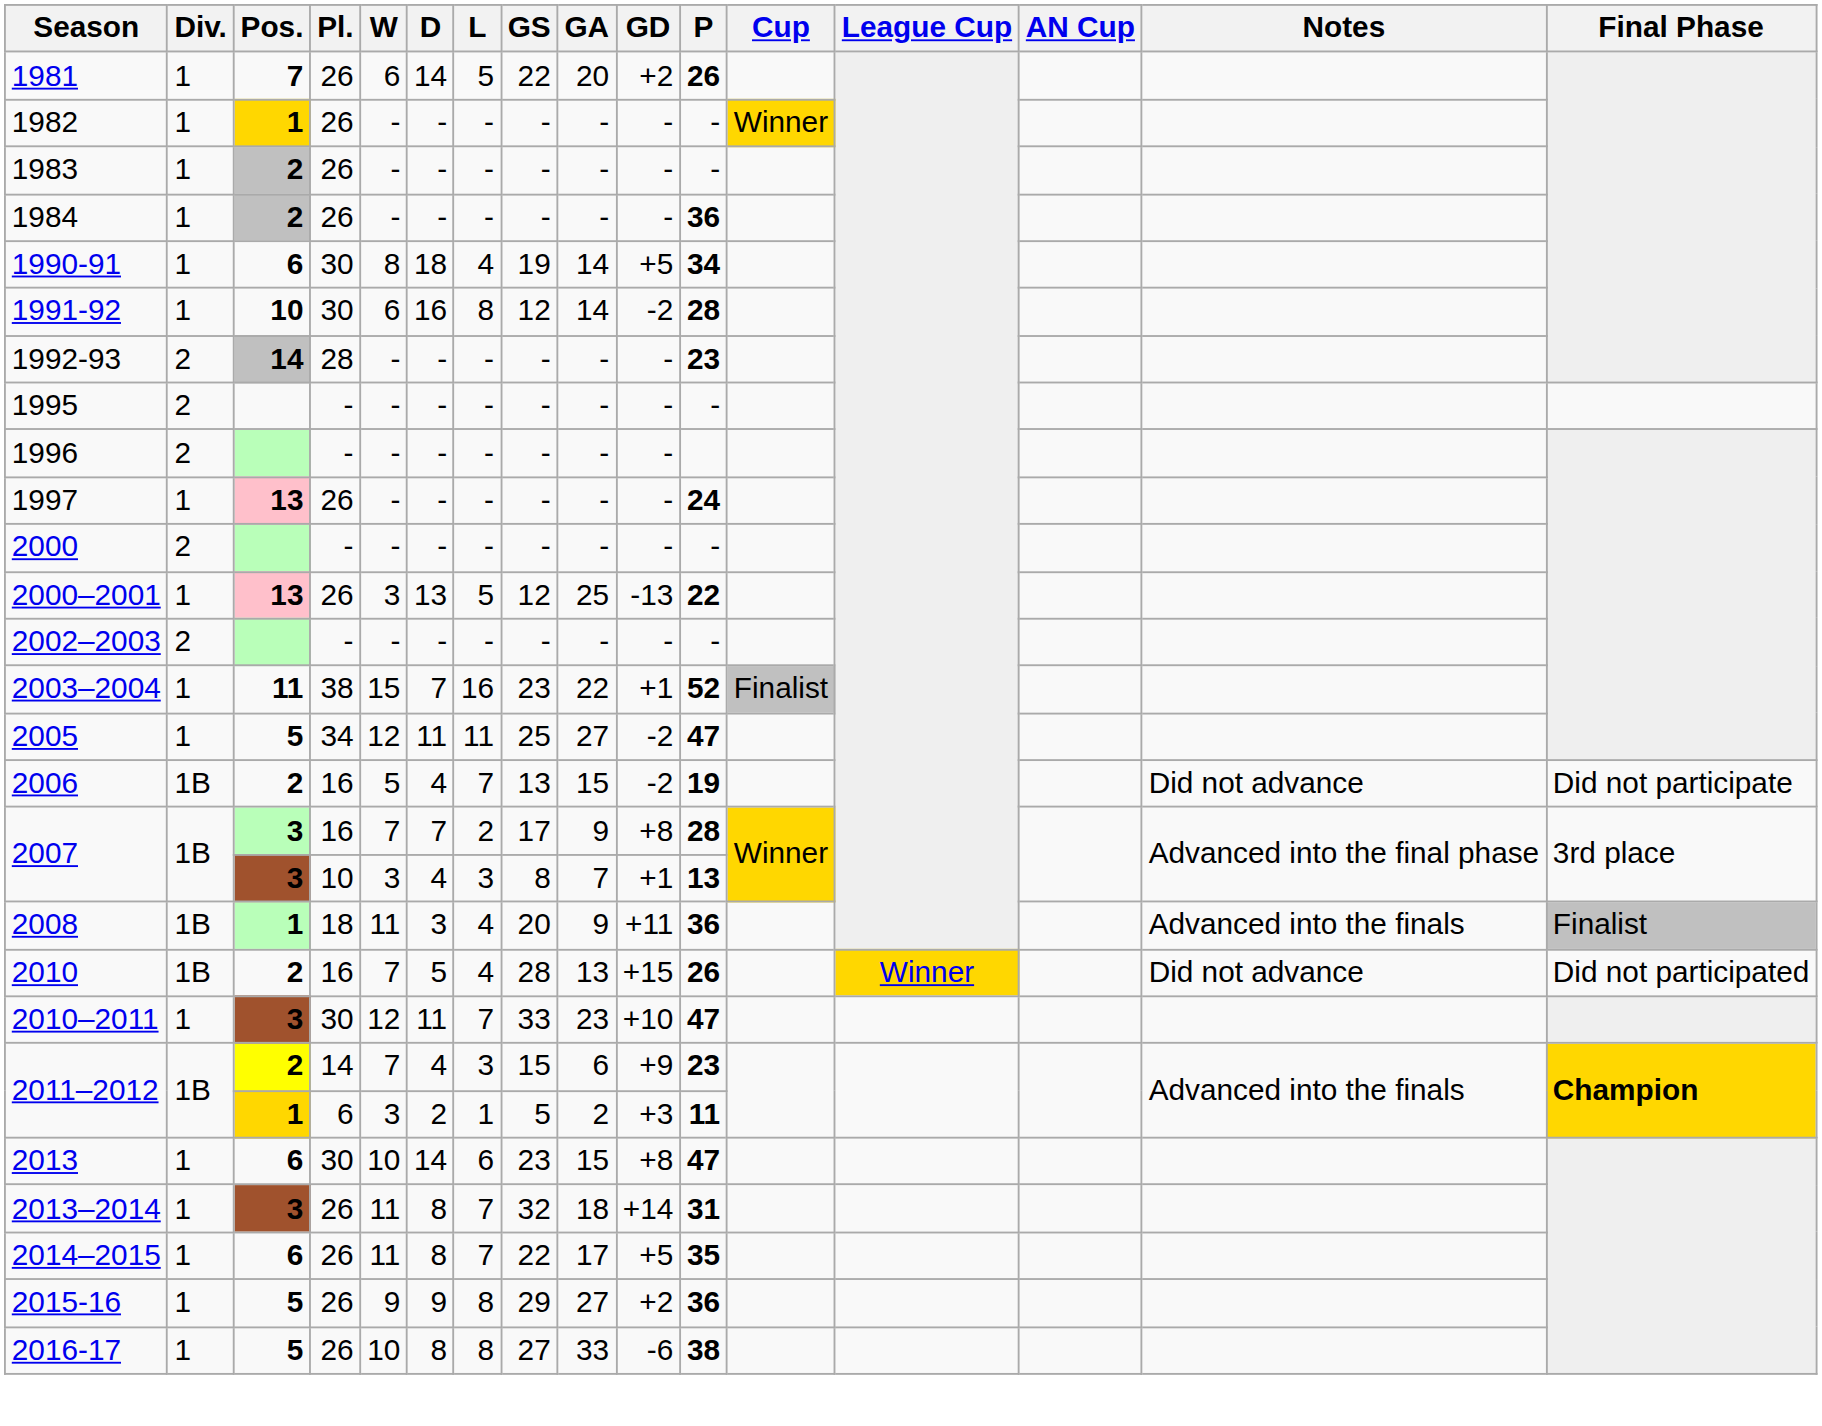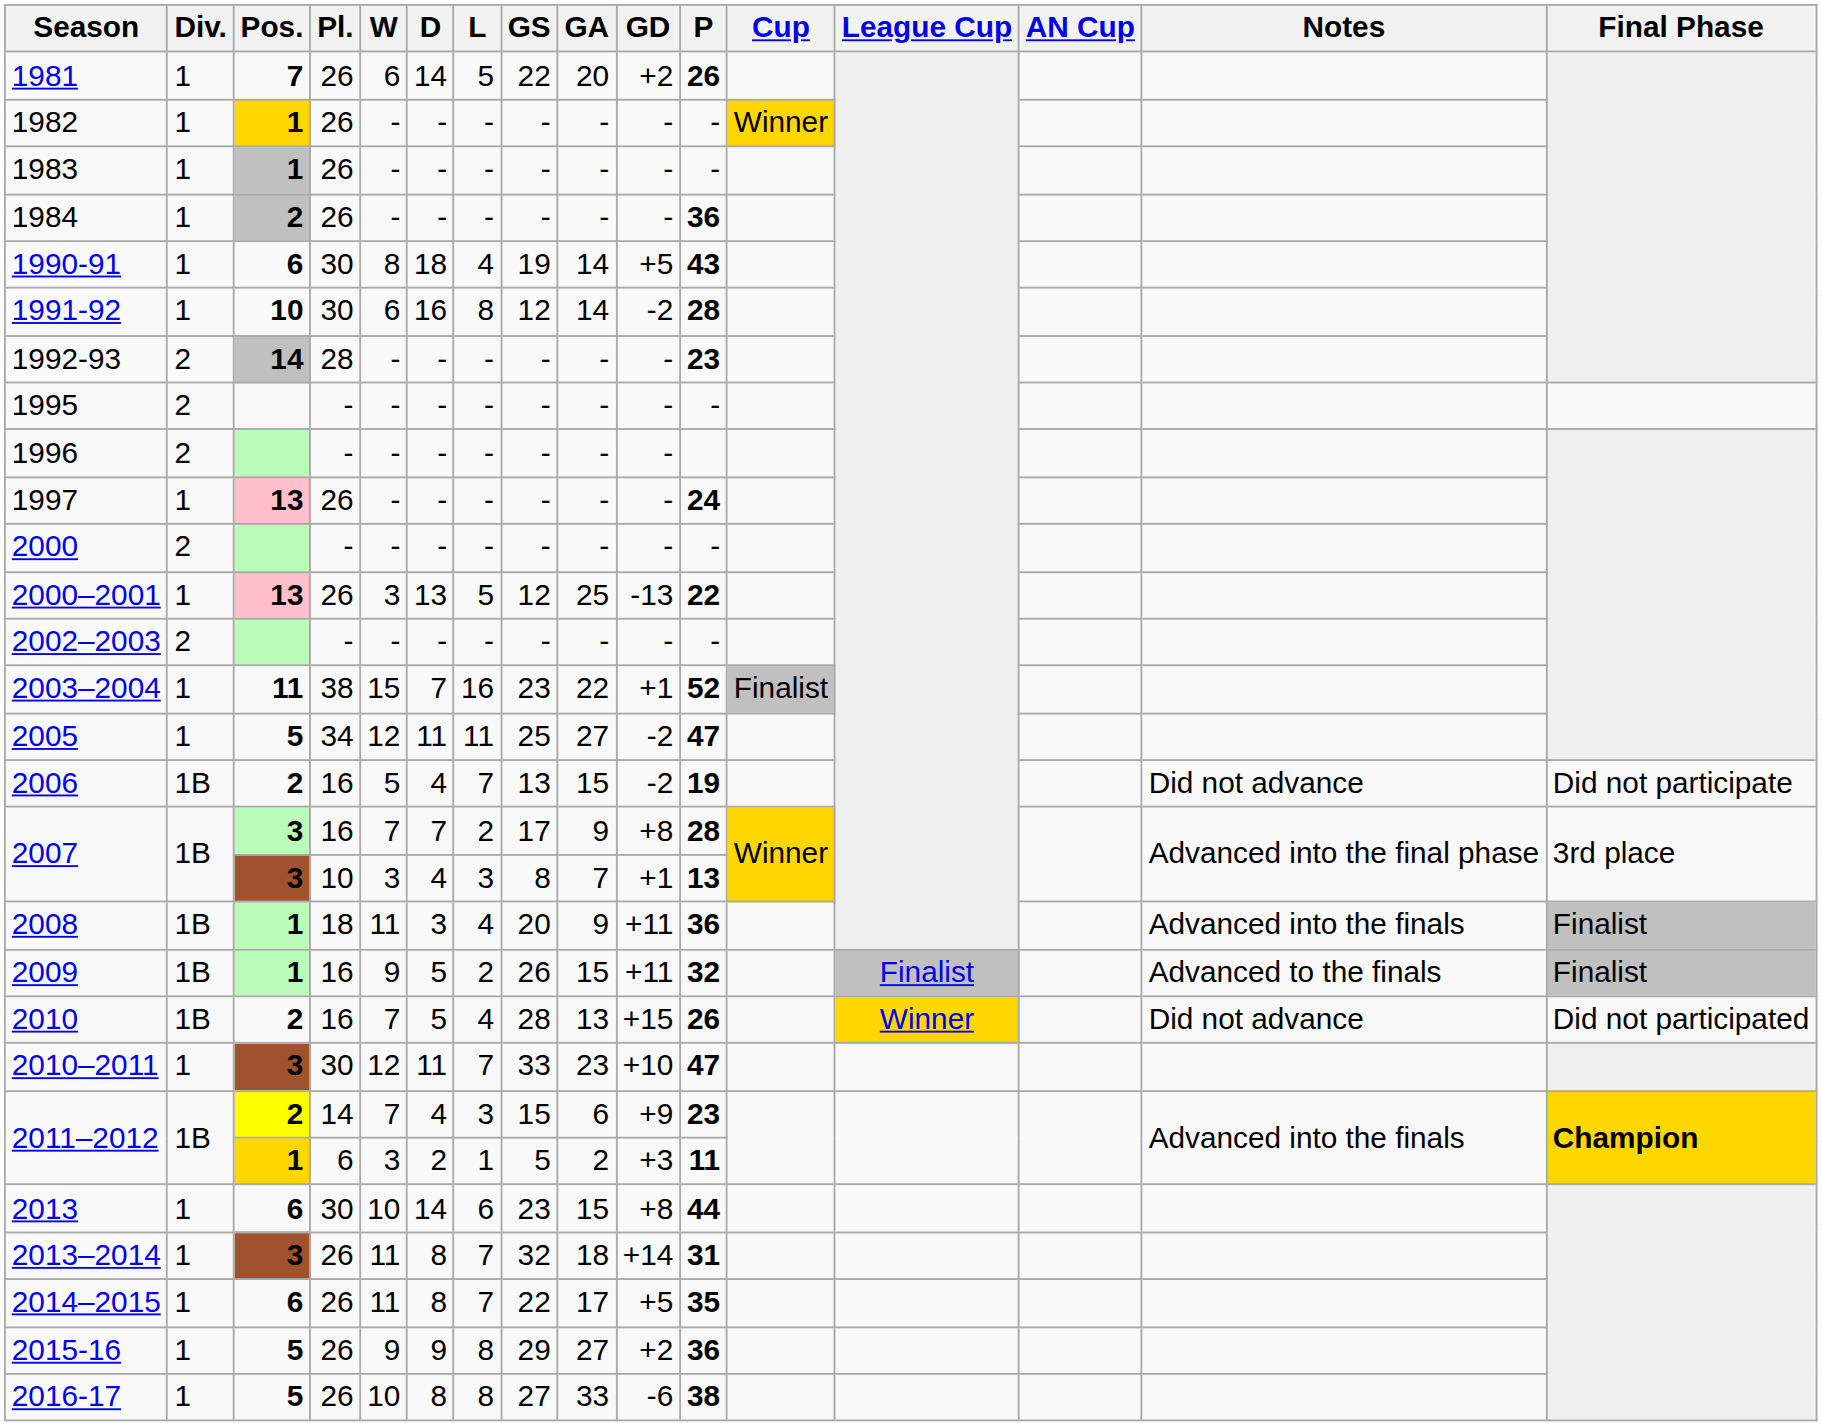 <table class="wikitable">
 <tr style="background:#efefef;">
 <th>Season</th>
 <th>Div.</th>
 <th>Pos.</th>
 <th>Pl.</th>
 <th>W</th>
 <th>D</th>
 <th>L</th>
 <th>GS</th>
 <th>GA</th>
 <th>GD</th>
 <th>P</th>
 <th><a href='#'>Cup</a></th>
 <th><a href='#'>League Cup</a></th>
 <th><a href='#'>AN Cup</a></th>
 <th>Notes</th>
 <th>Final Phase</th>
 </tr>
 <tr>
 <td><a href='#'>1981</a></td>
 <td>1</td>
 <td align=right><strong>7</strong></td>
 <td align=right>26</td>
 <td align=right>6</td>
 <td align=right>14</td>
 <td align=right>5</td>
 <td align=right>22</td>
 <td align=right>20</td>
 <td align=right>+2</td>
 <td align=right><strong>26</strong></td>
 <td></td>
 <td rowspan="19" bgcolor=#EFEFEF></td>
 <td></td>
 <td></td>
 <td rowspan="7" bgcolor=#EFEFEF></td>
 </tr>
 <tr>
 <td>1982</td>
 <td>1</td>
 <td align=right bgcolor=gold><strong>1</strong></td>
 <td align=right>26</td>
 <td align=right>-</td>
 <td align=right>-</td>
 <td align=right>-</td>
 <td align=right>-</td>
 <td align=right>-</td>
 <td align=right>-</td>
 <td align=right>-</td>
 <td bgcolor=gold>Winner</td>
 <td></td>
 <td></td>
 </tr>
 <tr>
 <td>1983</td>
 <td>1</td>
-<td align=right bgcolor=silver><strong>2</strong></td>
+<td align=right bgcolor=silver><strong>1</strong></td>
 <td align=right>26</td>
 <td align=right>-</td>
 <td align=right>-</td>
 <td align=right>-</td>
 <td align=right>-</td>
 <td align=right>-</td>
 <td align=right>-</td>
 <td align=right>-</td>
 <td></td>
 <td></td>
 <td></td>
 </tr>
 <tr>
 <td>1984</td>
 <td>1</td>
 <td align=right bgcolor=silver><strong>2</strong></td>
 <td align=right>26</td>
 <td align=right>-</td>
 <td align=right>-</td>
 <td align=right>-</td>
 <td align=right>-</td>
 <td align=right>-</td>
 <td align=right>-</td>
 <td align=right><strong>36</strong></td>
 <td></td>
 <td></td>
 <td></td>
 </tr>
 <tr>
 <td><a href='#'>1990-91</a></td>
 <td>1</td>
 <td align=right><strong>6</strong></td>
 <td align=right>30</td>
 <td align=right>8</td>
 <td align=right>18</td>
 <td align=right>4</td>
 <td align=right>19</td>
 <td align=right>14</td>
 <td align=right>+5</td>
-<td align=right><strong>34</strong></td>
+<td align=right><strong>43</strong></td>
 <td></td>
 <td></td>
 <td></td>
 </tr>
 <tr>
 <td><a href='#'>1991-92</a></td>
 <td>1</td>
 <td align=right><strong>10</strong></td>
 <td align=right>30</td>
 <td align=right>6</td>
 <td align=right>16</td>
 <td align=right>8</td>
 <td align=right>12</td>
 <td align=right>14</td>
 <td align=right>-2</td>
 <td align=right><strong>28</strong></td>
 <td></td>
 <td></td>
 <td></td>
 </tr>
 <tr>
 <td>1992-93</td>
 <td>2</td>
 <td align=right bgcolor=silver><strong>14</strong></td>
 <td align=right>28</td>
 <td align=right>-</td>
 <td align=right>-</td>
 <td align=right>-</td>
 <td align=right>-</td>
 <td align=right>-</td>
 <td align=right>-</td>
 <td align=right><strong>23</strong></td>
 <td></td>
 <td></td>
 <td></td>
 </tr>
 <tr>
 <td>1995</td>
 <td>2</td>
 <td align=right></td>
 <td align=right>-</td>
 <td align=right>-</td>
 <td align=right>-</td>
 <td align=right>-</td>
 <td align=right>-</td>
 <td align=right>-</td>
 <td align=right>-</td>
 <td align=right>-</td>
 <td></td>
 <td></td>
 <td></td>
 <td></td>
 </tr>
 <tr>
 <td>1996</td>
 <td>2</td>
 <td align=right bgcolor=B9FFB9></td>
 <td align=right>-</td>
 <td align=right>-</td>
 <td align=right>-</td>
 <td align=right>-</td>
 <td align=right>-</td>
 <td align=right>-</td>
 <td align=right>-</td>
 <td align=right></td>
 <td></td>
 <td></td>
 <td></td>
 <td rowspan="7" bgcolor=#EFEFEF></td>
 </tr>
 <tr>
 <td>1997</td>
 <td>1</td>
 <td align=right  bgcolor=FFC0CB><strong>13</strong></td>
 <td align=right>26</td>
 <td align=right>-</td>
 <td align=right>-</td>
 <td align=right>-</td>
 <td align=right>-</td>
 <td align=right>-</td>
 <td align=right>-</td>
 <td align=right><strong>24</strong></td>
 <td></td>
 <td></td>
 <td></td>
 </tr>
 <tr>
 <td><a href='#'>2000</a></td>
 <td>2</td>
 <td align=right bgcolor=B9FFB9></td>
 <td align=right>-</td>
 <td align=right>-</td>
 <td align=right>-</td>
 <td align=right>-</td>
 <td align=right>-</td>
 <td align=right>-</td>
 <td align=right>-</td>
 <td align=right>-</td>
 <td></td>
 <td></td>
 <td></td>
 </tr>
 <tr>
 <td><a href='#'>2000–2001</a></td>
 <td>1</td>
 <td align=right bgcolor=FFC0CB><strong>13</strong></td>
 <td align=right>26</td>
 <td align=right>3</td>
 <td align=right>13</td>
 <td align=right>5</td>
 <td align=right>12</td>
 <td align=right>25</td>
 <td align=right>-13</td>
 <td align=right><strong>22</strong></td>
 <td></td>
 <td></td>
 <td></td>
 </tr>
 <tr>
 <td><a href='#'>2002–2003</a></td>
 <td>2</td>
 <td align=right bgcolor=B9FFB9></td>
 <td align=right>-</td>
 <td align=right>-</td>
 <td align=right>-</td>
 <td align=right>-</td>
 <td align=right>-</td>
 <td align=right>-</td>
 <td align=right>-</td>
 <td align=right>-</td>
 <td></td>
 <td></td>
 <td></td>
 </tr>
 <tr>
 <td><a href='#'>2003–2004</a></td>
 <td>1</td>
 <td align=right><strong>11</strong></td>
 <td align=right>38</td>
 <td align=right>15</td>
 <td align=right>7</td>
 <td align=right>16</td>
 <td align=right>23</td>
 <td align=right>22</td>
 <td align=right>+1</td>
 <td align=right><strong>52</strong></td>
 <td bgcolor=silver>Finalist</td>
 <td></td>
 <td></td>
 </tr>
 <tr>
 <td><a href='#'>2005</a></td>
 <td>1</td>
 <td align=right><strong>5</strong></td>
 <td align=right>34</td>
 <td align=right>12</td>
 <td align=right>11</td>
 <td align=right>11</td>
 <td align=right>25</td>
 <td align=right>27</td>
 <td align=right>-2</td>
 <td align=right><strong>47</strong></td>
 <td></td>
 <td></td>
 <td></td>
 </tr>
 <tr>
 <td><a href='#'>2006</a></td>
 <td>1B</td>
 <td align=right><strong>2</strong></td>
 <td align=right>16</td>
 <td align=right>5</td>
 <td align=right>4</td>
 <td align=right>7</td>
 <td align=right>13</td>
 <td align=right>15</td>
 <td align=right>-2</td>
 <td align=right><strong>19</strong></td>
 <td></td>
 <td></td>
 <td>Did not advance</td>
 <td>Did not participate</td>
 </tr>
 <tr>
 <td rowspan=2><a href='#'>2007</a></td>
 <td rowspan=2>1B</td>
 <td align=right bgcolor=B9FFB9><strong>3</strong></td>
 <td align=right>16</td>
 <td align=right>7</td>
 <td align=right>7</td>
 <td align=right>2</td>
 <td align=right>17</td>
 <td align=right>9</td>
 <td align=right>+8</td>
 <td align=right><strong>28</strong></td>
 <td rowspan=2 bgcolor=gold>Winner</td>
 <td rowspan=2></td>
 <td rowspan=2>Advanced into the final phase</td>
 <td rowspan=2>3rd place</td>
 </tr>
 <tr>
 <td align=right bgcolor=sienna><strong>3</strong></td>
 <td align=right>10</td>
 <td align=right>3</td>
 <td align=right>4</td>
 <td align=right>3</td>
 <td align=right>8</td>
 <td align=right>7</td>
 <td align=right>+1</td>
 <td align=right><strong>13</strong></td>
 </tr>
 <tr>
 <td><a href='#'>2008</a></td>
 <td>1B</td>
 <td align=right bgcolor=B9FFB9><strong>1</strong></td>
 <td align=right>18</td>
 <td align=right>11</td>
 <td align=right>3</td>
 <td align=right>4</td>
 <td align=right>20</td>
 <td align=right>9</td>
 <td align=right>+11</td>
 <td align=right><strong>36</strong></td>
 <td></td>
 <td></td>
 <td>Advanced into the finals</td>
 <td bgcolor=silver>Finalist</td>
 </tr>
 <tr>
+<td><a href='#'>2009</a></td>
+<td>1B</td>
+<td align=right bgcolor=B9FFB9><strong>1</strong></td>
+<td align=right>16</td>
+<td align=right>9</td>
+<td align=right>5</td>
+<td align=right>2</td>
+<td align=right>26</td>
+<td align=right>15</td>
+<td align=right>+11</td>
+<td align=right><strong>32</strong></td>
+<td></td>
+<td align=center bgcolor=silver><a href='#'>Finalist</a></td>
+<td></td>
+<td>Advanced to the finals</td>
+<td bgcolor=silver>Finalist</td>
+</tr>
+<tr>
 <td><a href='#'>2010</a></td>
 <td>1B</td>
 <td align=right><strong>2</strong></td>
 <td align=right>16</td>
 <td align=right>7</td>
 <td align=right>5</td>
 <td align=right>4</td>
 <td align=right>28</td>
 <td align=right>13</td>
 <td align=right>+15</td>
 <td align=right><strong>26</strong></td>
 <td></td>
 <td bgcolor=gold align=center><a href='#'>Winner</a></td>
 <td></td>
 <td>Did not advance</td>
 <td>Did not participated</td>
 </tr>
 <tr>
 <td><a href='#'>2010–2011</a></td>
 <td>1</td>
 <td align=right bgcolor=sienna><strong>3</strong></td>
 <td align=right>30</td>
 <td align=right>12</td>
 <td align=right>11</td>
 <td align=right>7</td>
 <td align=right>33</td>
 <td align=right>23</td>
 <td align=right>+10</td>
 <td align=right><strong>47</strong></td>
 <td></td>
 <td></td>
 <td></td>
 <td></td>
 <td bgcolor=#EFEFEF></td>
 </tr>
 <tr>
 <td rowspan=2><a href='#'>2011–2012</a></td>
 <td rowspan=2>1B</td>
 <td align=right bgcolor=FFFF00><strong>2</strong></td>
 <td align=right>14</td>
 <td align=right>7</td>
 <td align=right>4</td>
 <td align=right>3</td>
 <td align=right>15</td>
 <td align=right>6</td>
 <td align=right>+9</td>
 <td align=right><strong>23</strong></td>
 <td rowspan=2></td>
 <td rowspan=2></td>
 <td rowspan=2></td>
 <td rowspan=2>Advanced into the finals</td>
 <td rowspan=2 bgcolor=gold><strong>Champion</strong></td>
 </tr>
 <tr>
 <td align=right bgcolor=gold><strong>1</strong></td>
 <td align=right>6</td>
 <td align=right>3</td>
 <td align=right>2</td>
 <td align=right>1</td>
 <td align=right>5</td>
 <td align=right>2</td>
 <td align=right>+3</td>
 <td align=right><strong>11</strong></td>
 </tr>
 <tr>
 <td><a href='#'>2013</a></td>
 <td>1</td>
 <td align=right><strong>6</strong></td>
 <td align=right>30</td>
 <td align=right>10</td>
 <td align=right>14</td>
 <td align=right>6</td>
 <td align=right>23</td>
 <td align=right>15</td>
 <td align=right>+8</td>
-<td align=right><strong>47</strong></td>
+<td align=right><strong>44</strong></td>
 <td></td>
 <td></td>
 <td></td>
 <td></td>
 <td rowspan=5 bgcolor=#EFEFEF></td>
 </tr>
 <tr>
 <td><a href='#'>2013–2014</a></td>
 <td>1</td>
 <td align=right bgcolor=sienna><strong>3</strong></td>
 <td align=right>26</td>
 <td align=right>11</td>
 <td align=right>8</td>
 <td align=right>7</td>
 <td align=right>32</td>
 <td align=right>18</td>
 <td align=right>+14</td>
 <td align=right><strong>31</strong></td>
 <td></td>
 <td></td>
 <td></td>
 <td></td>
 </tr>
 <tr>
 <td><a href='#'>2014–2015</a></td>
 <td>1</td>
 <td align=right><strong>6</strong></td>
 <td align=right>26</td>
 <td align=right>11</td>
 <td align=right>8</td>
 <td align=right>7</td>
 <td align=right>22</td>
 <td align=right>17</td>
 <td align=right>+5</td>
 <td align=right><strong>35</strong></td>
 <td></td>
 <td></td>
 <td></td>
 <td></td>
 </tr>
 <tr>
 <td><a href='#'>2015-16</a></td>
 <td>1</td>
 <td align=right><strong>5</strong></td>
 <td align=right>26</td>
 <td align=right>9</td>
 <td align=right>9</td>
 <td align=right>8</td>
 <td align=right>29</td>
 <td align=right>27</td>
 <td align=right>+2</td>
 <td align=right><strong>36</strong></td>
 <td></td>
 <td></td>
 <td></td>
 <td></td>
 </tr>
 <tr>
 <td><a href='#'>2016-17</a></td>
 <td>1</td>
 <td align=right><strong>5</strong></td>
 <td align=right>26</td>
 <td align=right>10</td>
 <td align=right>8</td>
 <td align=right>8</td>
 <td align=right>27</td>
 <td align=right>33</td>
 <td align=right>-6</td>
 <td align=right><strong>38</strong></td>
 <td></td>
 <td></td>
 <td></td>
 <td></td>
 </tr>
 </table>
